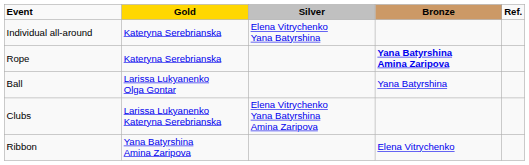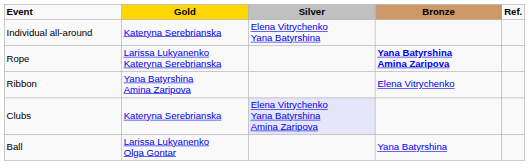 <table class="wikitable">
 <tr>
 <td style="width:12em;"><strong>Event</strong></td>
 <td style="text-align:center; background:gold; width:13em;"><strong>Gold</strong></td>
 <td style="text-align:center; background:silver; width:13em;"><strong>Silver</strong></td>
 <td style="text-align:center; background:#c96; width:13em;"><strong>Bronze</strong></td>
 <td style="width:1em;"><strong>Ref.</strong></td>
 </tr>
 <tr>
 <td>Individual all-around</td>
 <td> <a href='#'>Kateryna Serebrianska</a></td>
 <td> <a href='#'>Elena Vitrychenko</a><br> <a href='#'>Yana Batyrshina</a></td>
 <td></td>
 <td></td>
 </tr>
 <tr>
 <td>Rope</td>
-<td> <a href='#'>Kateryna Serebrianska</a></td>
+<td> <a href='#'>Larissa Lukyanenko</a><br> <a href='#'>Kateryna Serebrianska</a></td>
 <td></td>
 <td><strong> <a href='#'>Yana Batyrshina</a><br> <a href='#'>Amina Zaripova</a></strong></td>
+<td></td>
+</tr>
+<tr>
+<td>Ribbon</td>
+<td> <a href='#'>Yana Batyrshina</a><br> <a href='#'>Amina Zaripova</a></td>
+<td></td>
+<td> <a href='#'>Elena Vitrychenko</a></td>
+<td></td>
+</tr>
+<tr>
+<td>Clubs</td>
+<td> <a href='#'>Kateryna Serebrianska</a></td>
+<td style="background: lavender;"> <a href='#'>Elena Vitrychenko</a><br> <a href='#'>Yana Batyrshina</a><br> <a href='#'>Amina Zaripova</a></td>
+<td></td>
 <td></td>
 </tr>
 <tr>
 <td>Ball</td>
 <td> <a href='#'>Larissa Lukyanenko</a><br> <a href='#'>Olga Gontar</a></td>
 <td></td>
 <td> <a href='#'>Yana Batyrshina</a></td>
 <td></td>
 </tr>
-<tr>
-<td>Clubs</td>
-<td> <a href='#'>Larissa Lukyanenko</a><br> <a href='#'>Kateryna Serebrianska</a></td>
-<td> <a href='#'>Elena Vitrychenko</a><br> <a href='#'>Yana Batyrshina</a><br> <a href='#'>Amina Zaripova</a></td>
-<td></td>
-<td></td>
-</tr>
-<tr>
-<td>Ribbon</td>
-<td> <a href='#'>Yana Batyrshina</a><br> <a href='#'>Amina Zaripova</a></td>
-<td></td>
-<td> <a href='#'>Elena Vitrychenko</a></td>
-<td></td>
-</tr>
 </table>
